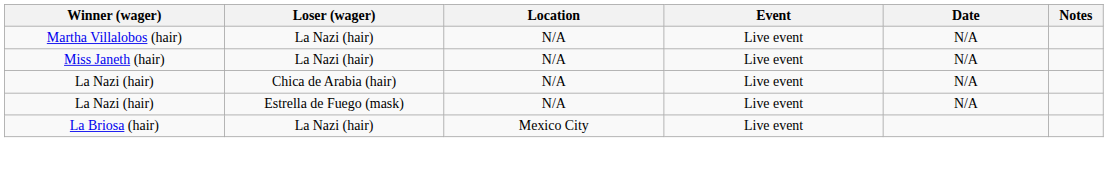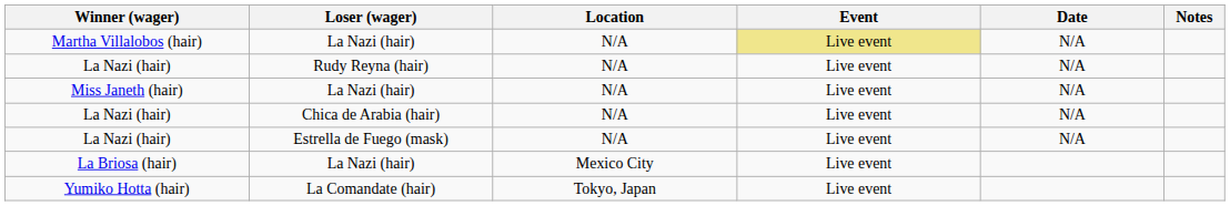 <table class="wikitable sortable" width=100%  style="text-align: center">
 <tr>
 <th width=20% scope="col">Winner (wager)</th>
 <th width=20% scope="col">Loser (wager)</th>
 <th width=20% scope="col">Location</th>
 <th width=20% scope="col">Event</th>
 <th width=15% scope="col">Date</th>
 <th class="unsortable" width=5% scope="col">Notes</th>
 </tr>
 <tr>
 <td><a href='#'>Martha Villalobos</a> (hair)</td>
 <td>La Nazi (hair)</td>
+<td>N/A</td>
+<td style="background: khaki;">Live event</td>
+<td>N/A</td>
+<td> </td>
+</tr>
+<tr>
+<td>La Nazi (hair)</td>
+<td>Rudy Reyna (hair)</td>
 <td>N/A</td>
 <td>Live event</td>
 <td>N/A</td>
 <td> </td>
 </tr>
 <tr>
 <td><a href='#'>Miss Janeth</a> (hair)</td>
 <td>La Nazi (hair)</td>
 <td>N/A</td>
 <td>Live event</td>
 <td>N/A</td>
 <td> </td>
 </tr>
 <tr>
 <td>La Nazi (hair)</td>
 <td>Chica de Arabia (hair)</td>
 <td>N/A</td>
 <td>Live event</td>
 <td>N/A</td>
 <td></td>
 </tr>
 <tr>
 <td>La Nazi (hair)</td>
 <td>Estrella de Fuego (mask)</td>
 <td>N/A</td>
 <td>Live event</td>
 <td>N/A</td>
 <td></td>
 </tr>
 <tr>
 <td><a href='#'>La Briosa</a> (hair)</td>
 <td>La Nazi (hair)</td>
 <td>Mexico City</td>
 <td>Live event</td>
 <td></td>
 <td></td>
 </tr>
+<tr>
+<td><a href='#'>Yumiko Hotta</a> (hair)</td>
+<td>La Comandate (hair)</td>
+<td>Tokyo, Japan</td>
+<td>Live event</td>
+<td></td>
+<td></td>
+</tr>
 </table>
